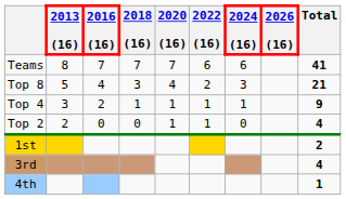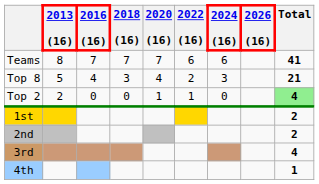 <table class="wikitable" style="text-align: center">
 <tr valign=top>
 <th></th>
 <th style="border:3px solid red"><a href='#'>2013</a><br> <br> (16)</th>
 <th style="border:3px solid red"><a href='#'>2016</a><br> <br> (16)</th>
 <th><a href='#'>2018</a><br> <br> (16)</th>
 <th><a href='#'>2020</a><br> <br> (16)</th>
 <th><a href='#'>2022</a><br> <br> (16)</th>
 <th style="border:3px solid red"><a href='#'>2024</a><br> <br> (16)</th>
 <th style="border:3px solid red"><a href='#'>2026</a><br> <br> (16)</th>
 <th>Total</th>
 </tr>
 <tr>
 <td>Teams</td>
 <td>8</td>
 <td>7</td>
 <td>7</td>
 <td>7</td>
 <td>6</td>
 <td>6</td>
 <td></td>
 <td><strong>41</strong></td>
 </tr>
 <tr>
 <td>Top 8</td>
 <td>5</td>
 <td>4</td>
 <td>3</td>
 <td>4</td>
 <td>2</td>
 <td>3</td>
 <td></td>
 <td><strong>21</strong></td>
 </tr>
 <tr>
-<td>Top 4</td>
-<td>3</td>
-<td>2</td>
-<td>1</td>
-<td>1</td>
-<td>1</td>
-<td>1</td>
-<td></td>
-<td><strong>9</strong></td>
-</tr>
-<tr>
 <td>Top 2</td>
 <td>2</td>
 <td>0</td>
 <td>0</td>
 <td>1</td>
 <td>1</td>
 <td>0</td>
 <td></td>
-<td><strong>4</strong></td>
+<td style="background: lightgreen;"><strong>4</strong></td>
 </tr>
 <tr style="border-top:3px solid green;">
 <td bgcolor=gold>1st</td>
 <td bgcolor=gold></td>
 <td></td>
 <td></td>
 <td></td>
 <td bgcolor=gold></td>
+<td></td>
+<td></td>
+<td><strong>2</strong></td>
+</tr>
+<tr>
+<td bgcolor=silver>2nd</td>
+<td bgcolor=silver></td>
+<td></td>
+<td></td>
+<td bgcolor=silver></td>
+<td></td>
 <td></td>
 <td></td>
 <td><strong>2</strong></td>
 </tr>
 <tr>
 <td bgcolor=#cc9966>3rd</td>
 <td bgcolor=#cc9977></td>
 <td bgcolor=#cc9977></td>
 <td bgcolor=#cc9977></td>
 <td></td>
 <td></td>
 <td bgcolor=#cc9977></td>
 <td></td>
 <td><strong>4</strong></td>
 </tr>
 <tr>
 <td bgcolor=#9acdff>4th</td>
 <td></td>
 <td bgcolor=#9acdff></td>
 <td></td>
 <td></td>
 <td></td>
 <td></td>
 <td></td>
 <td><strong>1</strong></td>
 </tr>
 </table>
